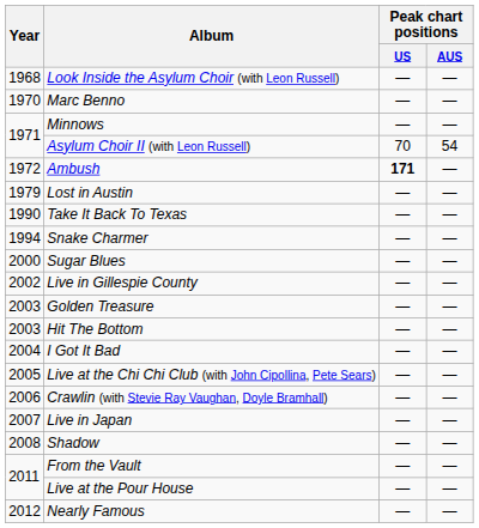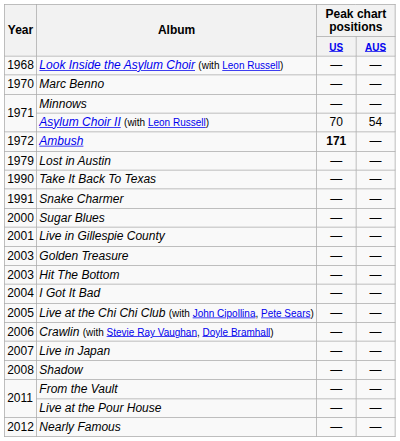 <table class="wikitable">
 <tr>
 <th rowspan="2">Year</th>
 <th rowspan="2">Album</th>
 <th scope="col" colspan="2">Peak chart positions</th>
 </tr>
 <tr>
 <th style="width:45px;"><small><a href='#'>US</a></small></th>
 <th style="width:45px;"><small><a href='#'>AUS</a></small></th>
 </tr>
 <tr>
 <td>1968</td>
 <td><em><a href='#'>Look Inside the Asylum Choir</a></em> <small>(with <a href='#'>Leon Russell</a>)</small></td>
 <td style="text-align:center;">—</td>
 <td style="text-align:center;">—</td>
 </tr>
 <tr>
 <td>1970</td>
 <td><em>Marc Benno</em></td>
 <td style="text-align:center;">—</td>
 <td style="text-align:center;">—</td>
 </tr>
 <tr>
 <td rowspan="2">1971</td>
 <td><em>Minnows</em></td>
 <td style="text-align:center;">—</td>
 <td style="text-align:center;">—</td>
 </tr>
 <tr>
 <td><em><a href='#'>Asylum Choir II</a></em> <small>(with <a href='#'>Leon Russell</a>)</small></td>
 <td style="text-align:center;">70</td>
 <td style="text-align:center;">54</td>
 </tr>
 <tr>
 <td>1972</td>
 <td><em><a href='#'>Ambush</a></em></td>
 <td style="text-align:center;"><strong>171</strong></td>
 <td style="text-align:center;">—</td>
 </tr>
 <tr>
 <td>1979</td>
 <td><em>Lost in Austin</em></td>
 <td style="text-align:center;">—</td>
 <td style="text-align:center;">—</td>
 </tr>
 <tr>
 <td>1990</td>
 <td><em>Take It Back To Texas</em></td>
 <td style="text-align:center;">—</td>
 <td style="text-align:center;">—</td>
 </tr>
 <tr>
-<td>1994</td>
+<td>1991</td>
 <td><em>Snake Charmer</em></td>
 <td style="text-align:center;">—</td>
 <td style="text-align:center;">—</td>
 </tr>
 <tr>
 <td>2000</td>
 <td><em>Sugar Blues</em></td>
 <td style="text-align:center;">—</td>
 <td style="text-align:center;">—</td>
 </tr>
 <tr>
-<td>2002</td>
+<td>2001</td>
 <td><em>Live in Gillespie County</em></td>
 <td style="text-align:center;">—</td>
 <td style="text-align:center;">—</td>
 </tr>
 <tr>
 <td>2003</td>
 <td><em>Golden Treasure</em></td>
 <td style="text-align:center;">—</td>
 <td style="text-align:center;">—</td>
 </tr>
 <tr>
 <td>2003</td>
 <td><em>Hit The Bottom</em></td>
 <td style="text-align:center;">—</td>
 <td style="text-align:center;">—</td>
 </tr>
 <tr>
 <td>2004</td>
 <td><em>I Got It Bad</em></td>
 <td style="text-align:center;">—</td>
 <td style="text-align:center;">—</td>
 </tr>
 <tr>
 <td>2005</td>
 <td><em>Live at the Chi Chi Club</em> <small>(with <a href='#'>John Cipollina</a>, <a href='#'>Pete Sears</a>)</small></td>
 <td style="text-align:center;">—</td>
 <td style="text-align:center;">—</td>
 </tr>
 <tr>
 <td>2006</td>
 <td><em>Crawlin</em> <small>(with <a href='#'>Stevie Ray Vaughan</a>, <a href='#'>Doyle Bramhall</a>)</small></td>
 <td style="text-align:center;">—</td>
 <td style="text-align:center;">—</td>
 </tr>
 <tr>
 <td>2007</td>
 <td><em>Live in Japan</em></td>
 <td style="text-align:center;">—</td>
 <td style="text-align:center;">—</td>
 </tr>
 <tr>
 <td>2008</td>
 <td><em>Shadow</em></td>
 <td style="text-align:center;">—</td>
 <td style="text-align:center;">—</td>
 </tr>
 <tr>
 <td rowspan="2">2011</td>
 <td><em>From the Vault</em></td>
 <td style="text-align:center;">—</td>
 <td style="text-align:center;">—</td>
 </tr>
 <tr>
 <td><em>Live at the Pour House</em></td>
 <td style="text-align:center;">—</td>
 <td style="text-align:center;">—</td>
 </tr>
 <tr>
 <td>2012</td>
 <td><em>Nearly Famous</em></td>
 <td style="text-align:center;">—</td>
 <td style="text-align:center;">—</td>
 </tr>
 </table>
